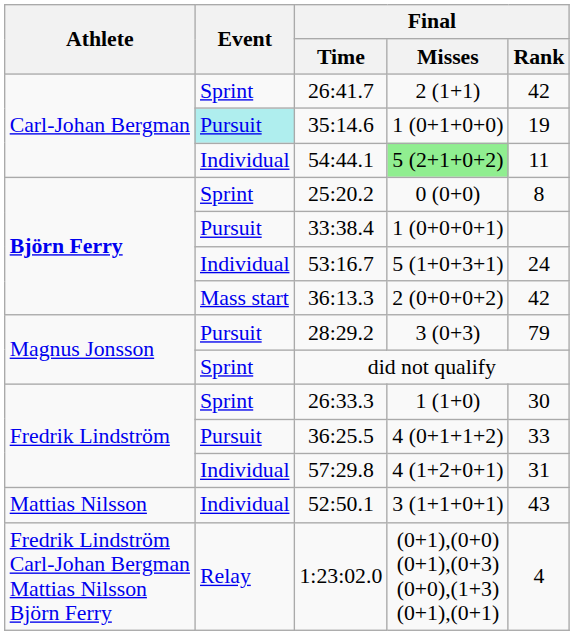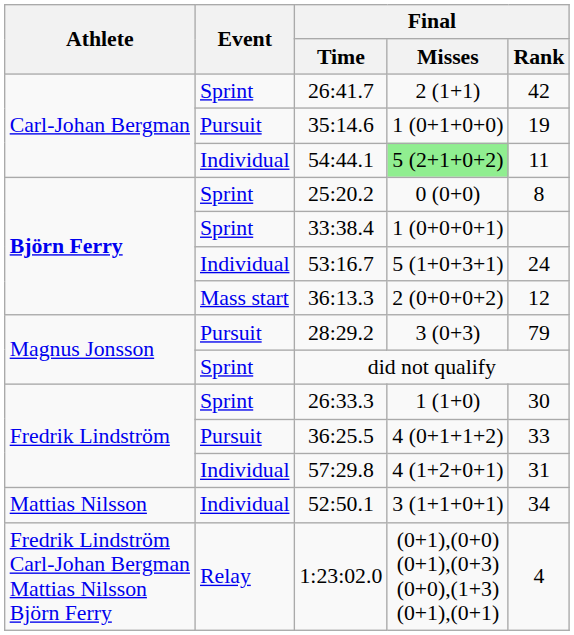 <table class="wikitable">
 <tr>
 <th rowspan="2">Athlete</th>
 <th rowspan="2">Event</th>
 <th colspan="3">Final</th>
 </tr>
 <tr>
 <th>Time</th>
 <th>Misses</th>
 <th>Rank</th>
 </tr>
 <tr>
 <td rowspan="3"><a href='#'>Carl-Johan Bergman</a></td>
 <td><a href='#'>Sprint</a></td>
 <td align="center">26:41.7</td>
 <td align="center">2 (1+1)</td>
 <td align="center">42</td>
 </tr>
 <tr>
-<td style="background: paleturquoise;"><a href='#'>Pursuit</a></td>
+<td><a href='#'>Pursuit</a></td>
 <td align="center">35:14.6</td>
 <td align="center">1 (0+1+0+0)</td>
 <td align="center">19</td>
 </tr>
 <tr>
 <td><a href='#'>Individual</a></td>
 <td align="center">54:44.1</td>
 <td align="center" style="background: lightgreen;">5 (2+1+0+2)</td>
 <td align="center">11</td>
 </tr>
 <tr>
 <td rowspan="4"><strong><a href='#'>Björn Ferry</a></strong></td>
 <td><a href='#'>Sprint</a></td>
 <td align="center">25:20.2</td>
 <td align="center">0 (0+0)</td>
 <td align="center">8</td>
 </tr>
 <tr>
-<td><a href='#'>Pursuit</a></td>
+<td><a href='#'>Sprint</a></td>
 <td align="center">33:38.4</td>
 <td align="center">1 (0+0+0+1)</td>
 <td align="center"></td>
 </tr>
 <tr>
 <td><a href='#'>Individual</a></td>
 <td align="center">53:16.7</td>
 <td align="center">5 (1+0+3+1)</td>
 <td align="center">24</td>
 </tr>
 <tr>
 <td><a href='#'>Mass start</a></td>
 <td align="center">36:13.3</td>
 <td align="center">2 (0+0+0+2)</td>
-<td align="center">42</td>
+<td align="center">12</td>
 </tr>
 <tr>
 <td rowspan="2"><a href='#'>Magnus Jonsson</a></td>
 <td><a href='#'>Pursuit</a></td>
 <td align="center">28:29.2</td>
 <td align="center">3 (0+3)</td>
 <td align="center">79</td>
 </tr>
 <tr>
 <td><a href='#'>Sprint</a></td>
 <td align="center" colspan="3">did not qualify</td>
 </tr>
 <tr>
 <td rowspan="3"><a href='#'>Fredrik Lindström</a></td>
 <td><a href='#'>Sprint</a></td>
 <td align="center">26:33.3</td>
 <td align="center">1 (1+0)</td>
 <td align="center">30</td>
 </tr>
 <tr>
 <td><a href='#'>Pursuit</a></td>
 <td align="center">36:25.5</td>
 <td align="center">4 (0+1+1+2)</td>
 <td align="center">33</td>
 </tr>
 <tr>
 <td><a href='#'>Individual</a></td>
 <td align="center">57:29.8</td>
 <td align="center">4 (1+2+0+1)</td>
 <td align="center">31</td>
 </tr>
 <tr>
 <td><a href='#'>Mattias Nilsson</a></td>
 <td><a href='#'>Individual</a></td>
 <td align="center">52:50.1</td>
 <td align="center">3 (1+1+0+1)</td>
-<td align="center">43</td>
+<td align="center">34</td>
 </tr>
 <tr>
 <td><a href='#'>Fredrik Lindström</a><br><a href='#'>Carl-Johan Bergman</a><br><a href='#'>Mattias Nilsson</a><br><a href='#'>Björn Ferry</a></td>
 <td><a href='#'>Relay</a></td>
 <td align="center">1:23:02.0</td>
 <td align="center">(0+1),(0+0)<br>(0+1),(0+3)<br>(0+0),(1+3)<br>(0+1),(0+1)</td>
 <td align="center">4</td>
 </tr>
 </table>
